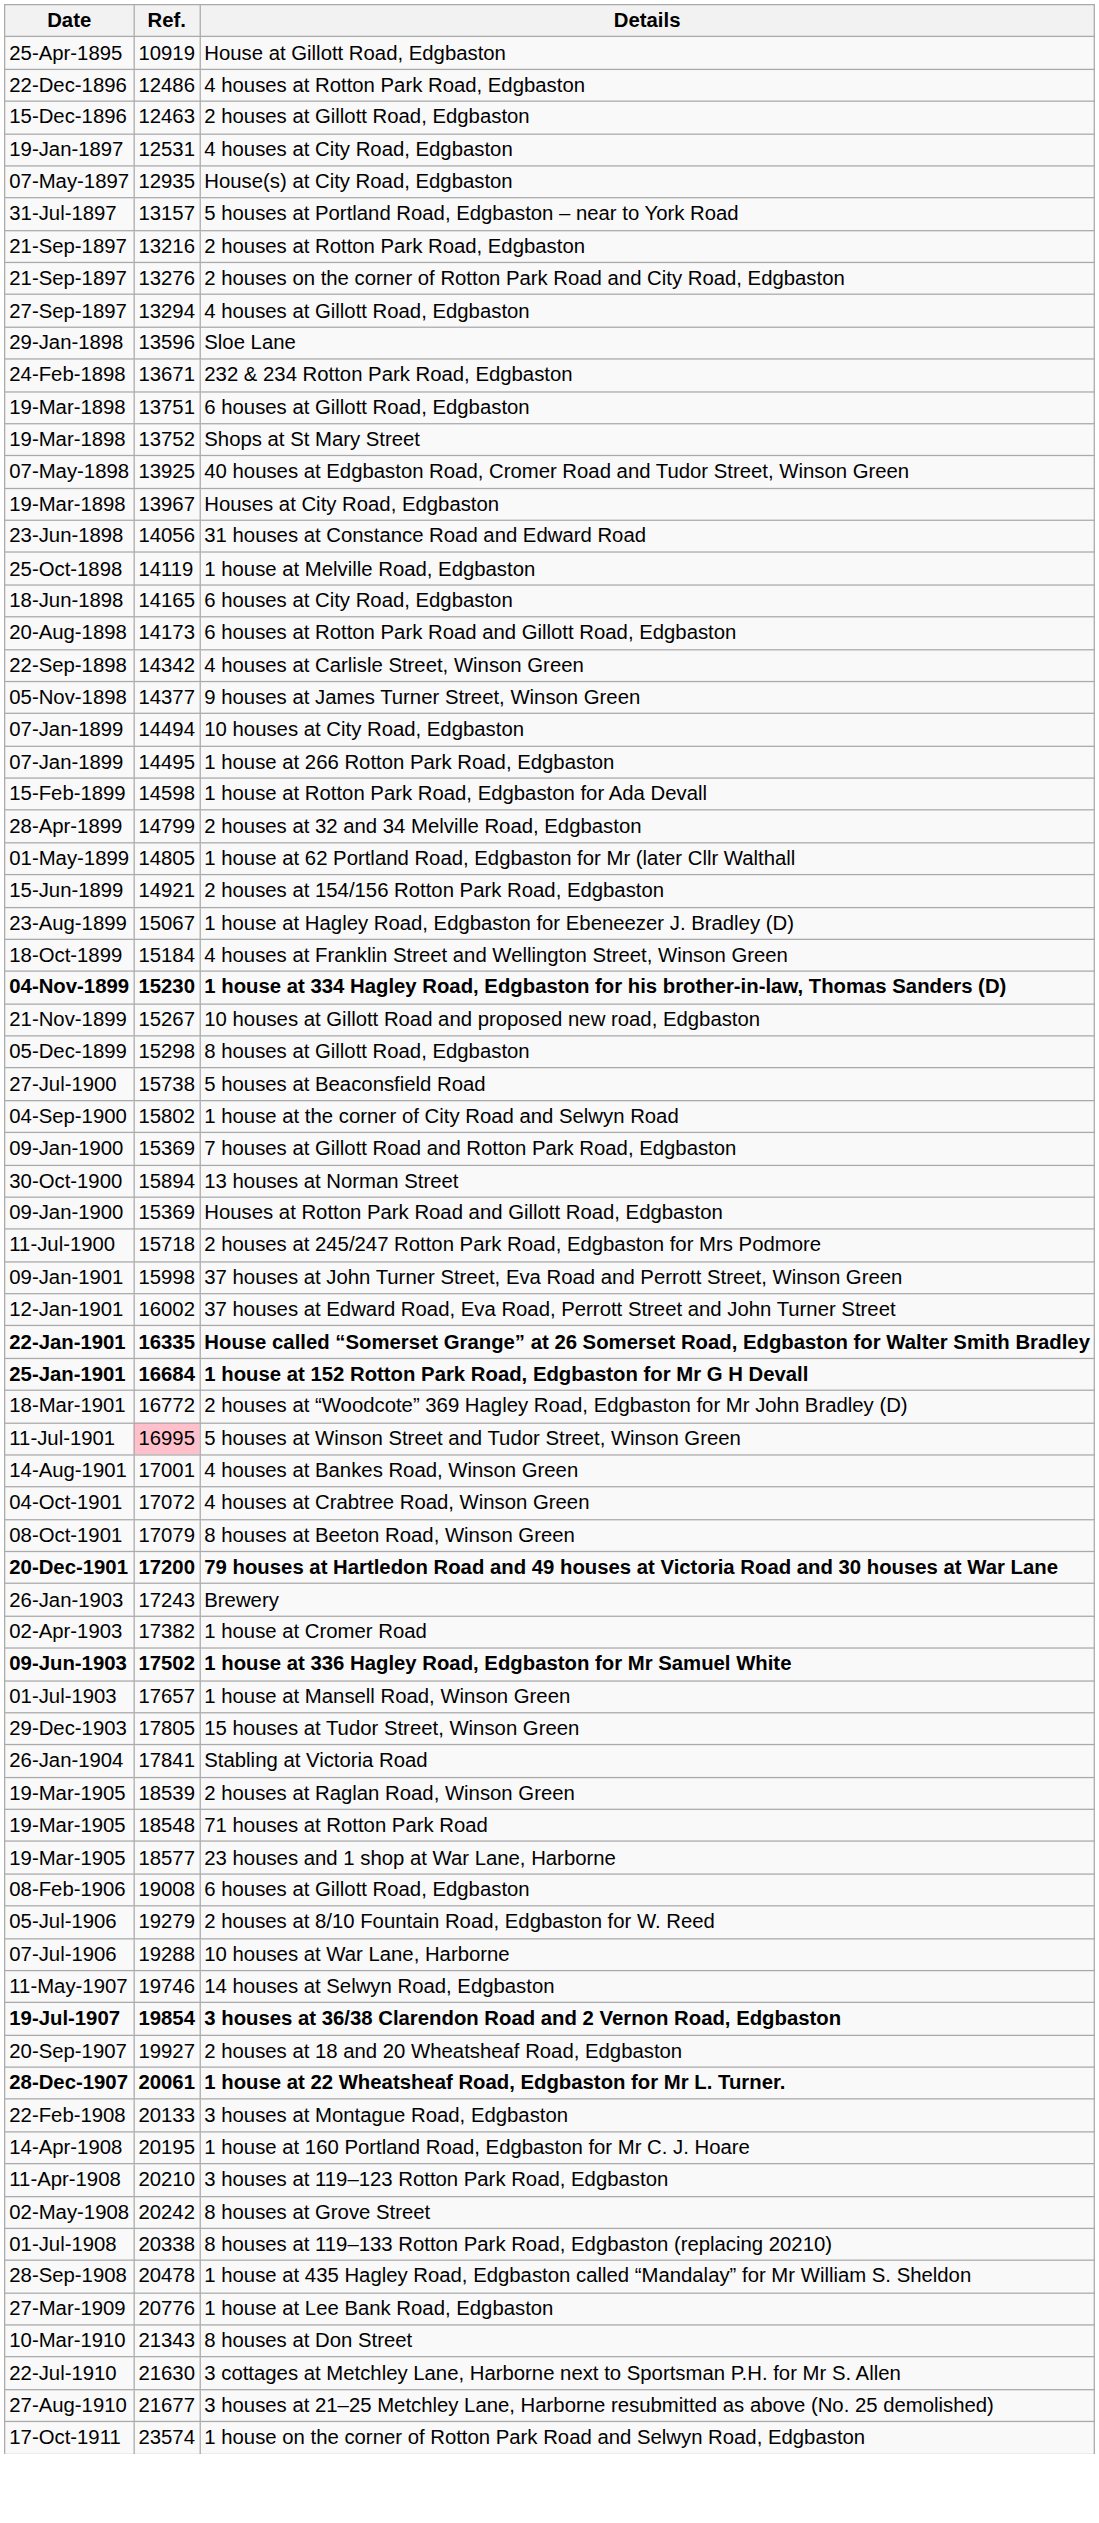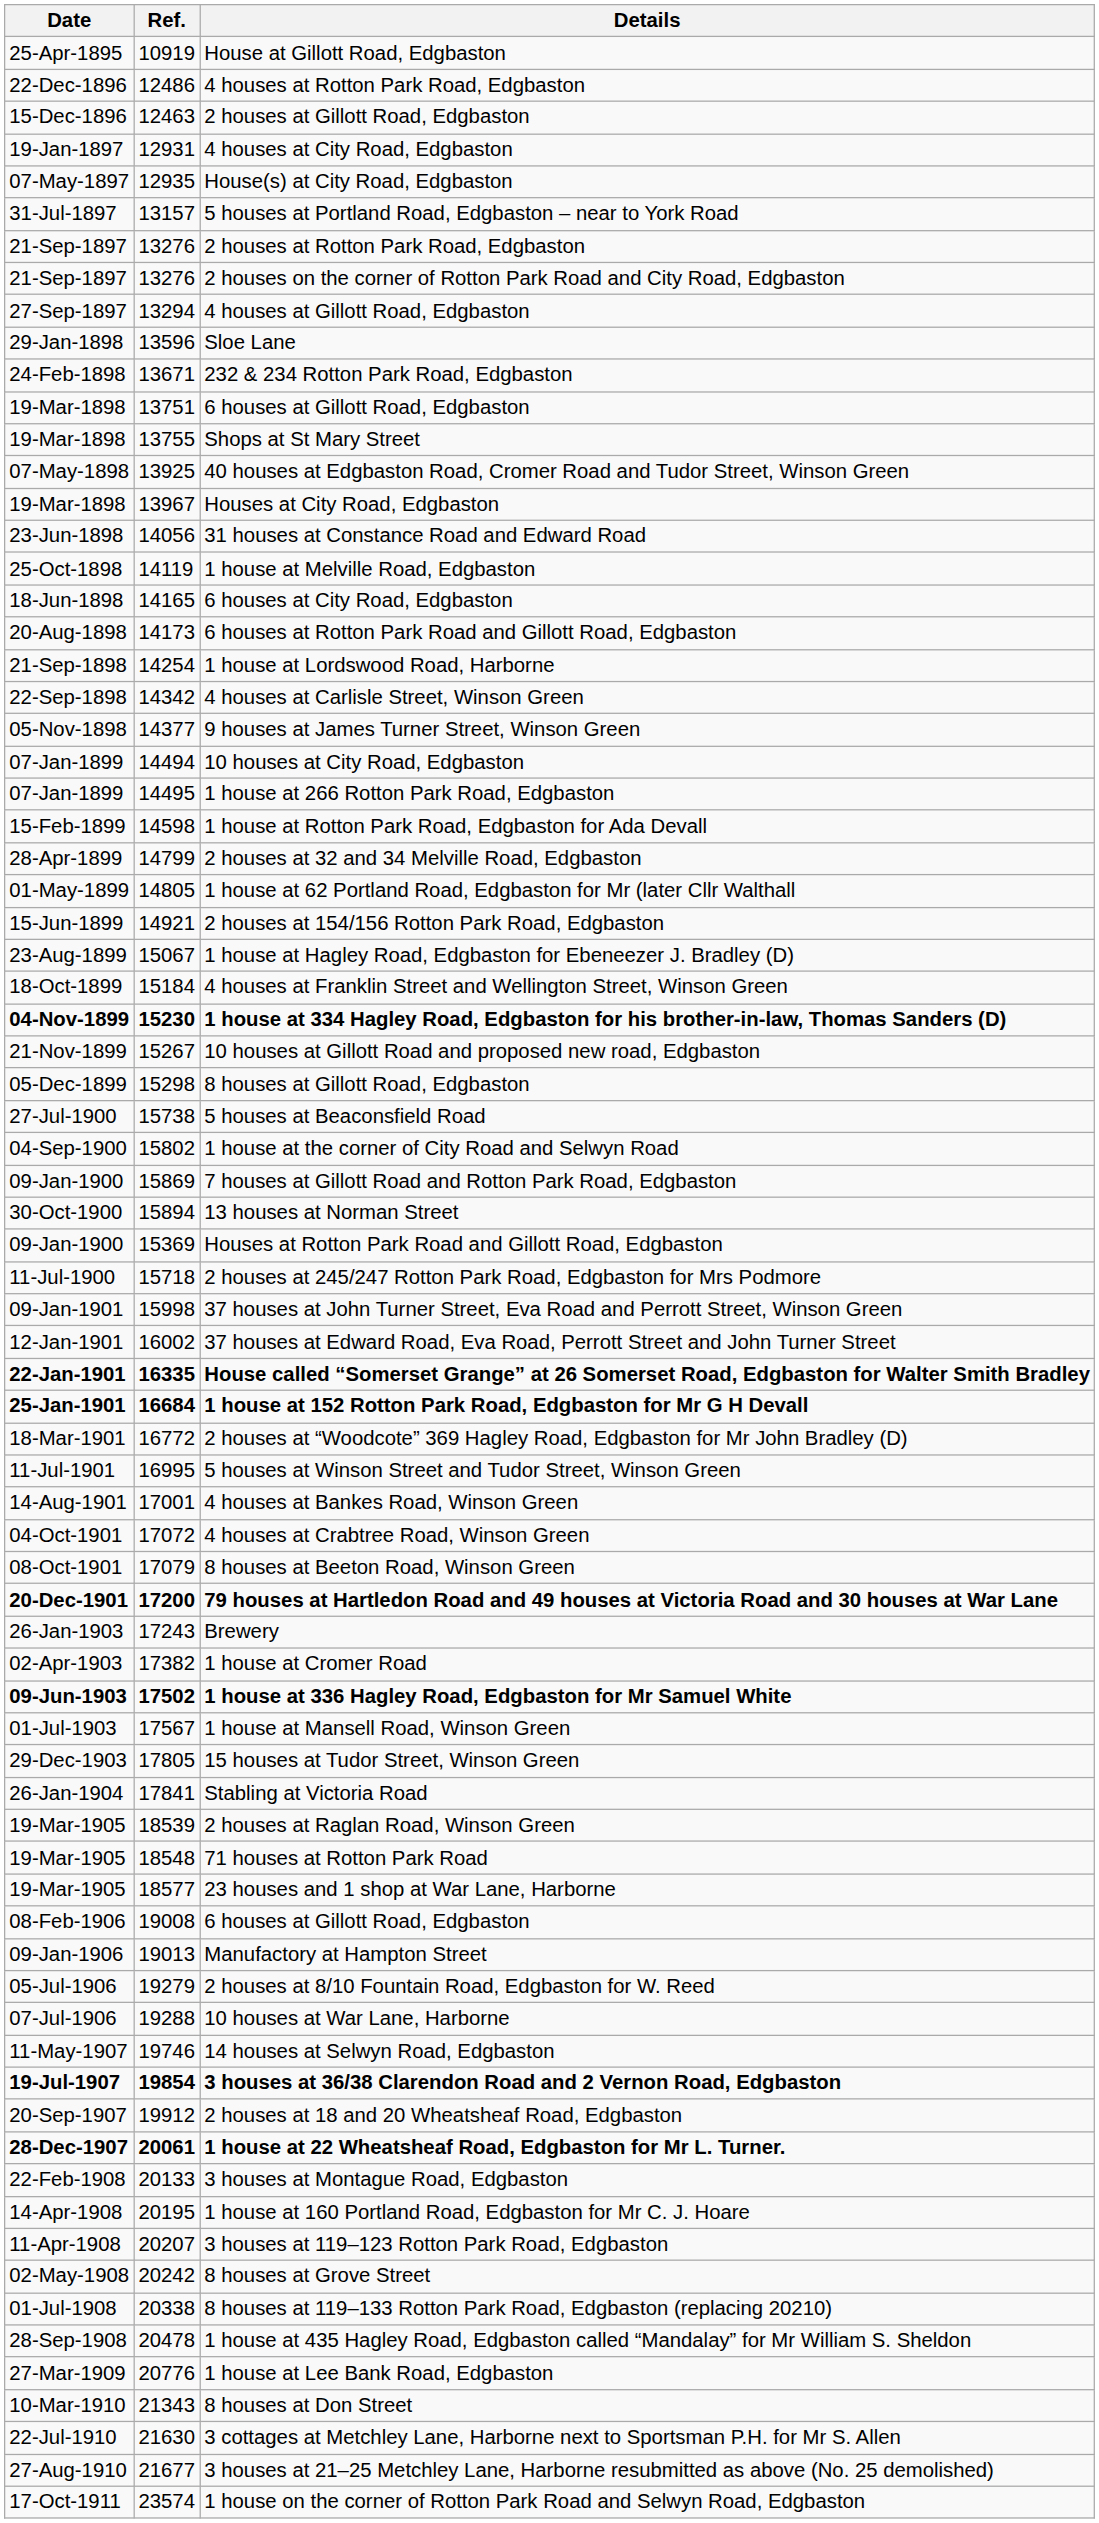 <table class="wikitable sortable">
 <tr>
 <th><strong>Date</strong></th>
 <th><strong>Ref.</strong></th>
 <th><strong>Details</strong></th>
 </tr>
 <tr>
 <td>25‑Apr‑1895</td>
 <td>10919</td>
 <td>House at Gillott Road, Edgbaston</td>
 </tr>
 <tr>
 <td>22‑Dec‑1896</td>
 <td>12486</td>
 <td>4 houses at Rotton Park Road, Edgbaston</td>
 </tr>
 <tr>
 <td>15‑Dec‑1896</td>
 <td>12463</td>
 <td>2 houses at Gillott Road, Edgbaston</td>
 </tr>
 <tr>
 <td>19‑Jan‑1897</td>
-<td>12531</td>
+<td>12931</td>
 <td>4 houses at City Road, Edgbaston</td>
 </tr>
 <tr>
 <td>07‑May‑1897</td>
 <td>12935</td>
 <td>House(s) at City Road, Edgbaston</td>
 </tr>
 <tr>
 <td>31‑Jul‑1897</td>
 <td>13157</td>
 <td>5 houses at Portland Road, Edgbaston – near to York Road</td>
 </tr>
 <tr>
 <td>21‑Sep‑1897</td>
-<td>13216</td>
+<td>13276</td>
 <td>2 houses at Rotton Park Road, Edgbaston</td>
 </tr>
 <tr>
 <td>21‑Sep‑1897</td>
 <td>13276</td>
 <td>2 houses on the corner of Rotton Park Road and City Road, Edgbaston</td>
 </tr>
 <tr>
 <td>27‑Sep‑1897</td>
 <td>13294</td>
 <td>4 houses at Gillott Road, Edgbaston</td>
 </tr>
 <tr>
 <td>29‑Jan‑1898</td>
 <td>13596</td>
 <td>Sloe Lane</td>
 </tr>
 <tr>
 <td>24‑Feb‑1898</td>
 <td>13671</td>
 <td>232 & 234 Rotton Park Road, Edgbaston</td>
 </tr>
 <tr>
 <td>19‑Mar‑1898</td>
 <td>13751</td>
 <td>6 houses at Gillott Road, Edgbaston</td>
 </tr>
 <tr>
 <td>19‑Mar‑1898</td>
-<td>13752</td>
+<td>13755</td>
 <td>Shops at St Mary Street</td>
 </tr>
 <tr>
 <td>07‑May‑1898</td>
 <td>13925</td>
 <td>40 houses at Edgbaston Road, Cromer Road and Tudor Street, Winson Green</td>
 </tr>
 <tr>
 <td>19‑Mar‑1898</td>
 <td>13967</td>
 <td>Houses at City Road, Edgbaston</td>
 </tr>
 <tr>
 <td>23‑Jun‑1898</td>
 <td>14056</td>
 <td>31 houses at Constance Road and Edward Road</td>
 </tr>
 <tr>
 <td>25‑Oct‑1898</td>
 <td>14119</td>
 <td>1 house at Melville Road, Edgbaston</td>
 </tr>
 <tr>
 <td>18‑Jun‑1898</td>
 <td>14165</td>
 <td>6 houses at City Road, Edgbaston</td>
 </tr>
 <tr>
 <td>20‑Aug‑1898</td>
 <td>14173</td>
 <td>6 houses at Rotton Park Road and Gillott Road, Edgbaston</td>
+</tr>
+<tr>
+<td>21‑Sep‑1898</td>
+<td>14254</td>
+<td>1 house at Lordswood Road, Harborne</td>
 </tr>
 <tr>
 <td>22‑Sep‑1898</td>
 <td>14342</td>
 <td>4 houses at Carlisle Street, Winson Green</td>
 </tr>
 <tr>
 <td>05‑Nov‑1898</td>
 <td>14377</td>
 <td>9 houses at James Turner Street, Winson Green</td>
 </tr>
 <tr>
 <td>07‑Jan‑1899</td>
 <td>14494</td>
 <td>10 houses at City Road, Edgbaston</td>
 </tr>
 <tr>
 <td>07‑Jan‑1899</td>
 <td>14495</td>
 <td>1 house at 266 Rotton Park Road, Edgbaston</td>
 </tr>
 <tr>
 <td>15‑Feb‑1899</td>
 <td>14598</td>
 <td>1 house at Rotton Park Road, Edgbaston for Ada Devall</td>
 </tr>
 <tr>
 <td>28‑Apr‑1899</td>
 <td>14799</td>
 <td>2 houses at 32 and 34 Melville Road, Edgbaston</td>
 </tr>
 <tr>
 <td>01‑May‑1899</td>
 <td>14805</td>
 <td>1 house at 62 Portland Road, Edgbaston for Mr (later Cllr Walthall</td>
 </tr>
 <tr>
 <td>15‑Jun‑1899</td>
 <td>14921</td>
 <td>2 houses at 154/156 Rotton Park Road, Edgbaston</td>
 </tr>
 <tr>
 <td>23‑Aug‑1899</td>
 <td>15067</td>
 <td>1 house at Hagley Road, Edgbaston for Ebeneezer J. Bradley (D)</td>
 </tr>
 <tr>
 <td>18‑Oct‑1899</td>
 <td>15184</td>
 <td>4 houses at Franklin Street and Wellington Street, Winson Green</td>
 </tr>
 <tr>
 <td><strong>04‑Nov‑1899</strong></td>
 <td><strong>15230</strong></td>
 <td><strong>1 house at 334 Hagley Road, Edgbaston for his brother-in-law, Thomas Sanders (D)</strong></td>
 </tr>
 <tr>
 <td>21‑Nov‑1899</td>
 <td>15267</td>
 <td>10 houses at Gillott Road and proposed new road, Edgbaston</td>
 </tr>
 <tr>
 <td>05‑Dec‑1899</td>
 <td>15298</td>
 <td>8 houses at Gillott Road, Edgbaston</td>
 </tr>
 <tr>
 <td>27‑Jul‑1900</td>
 <td>15738</td>
 <td>5 houses at Beaconsfield Road</td>
 </tr>
 <tr>
 <td>04‑Sep‑1900</td>
 <td>15802</td>
 <td>1 house at the corner of City Road and Selwyn Road</td>
 </tr>
 <tr>
 <td>09‑Jan‑1900</td>
-<td>15369</td>
+<td>15869</td>
 <td>7 houses at Gillott Road and Rotton Park Road, Edgbaston</td>
 </tr>
 <tr>
 <td>30‑Oct‑1900</td>
 <td>15894</td>
 <td>13 houses at Norman Street</td>
 </tr>
 <tr>
 <td>09‑Jan‑1900</td>
 <td>15369</td>
 <td>Houses at Rotton Park Road and Gillott Road, Edgbaston</td>
 </tr>
 <tr>
 <td>11‑Jul‑1900</td>
 <td>15718</td>
 <td>2 houses at 245/247 Rotton Park Road, Edgbaston for Mrs Podmore</td>
 </tr>
 <tr>
 <td>09‑Jan‑1901</td>
 <td>15998</td>
 <td>37 houses at John Turner Street, Eva Road and Perrott Street, Winson Green</td>
 </tr>
 <tr>
 <td>12‑Jan‑1901</td>
 <td>16002</td>
 <td>37 houses at Edward Road, Eva Road, Perrott Street and John Turner Street</td>
 </tr>
 <tr>
 <td><strong>22‑Jan‑1901</strong></td>
 <td><strong>16335</strong></td>
 <td><strong>House called “Somerset Grange” at 26 Somerset Road, Edgbaston for Walter Smith Bradley</strong></td>
 </tr>
 <tr>
 <td><strong>25‑Jan‑1901</strong></td>
 <td><strong>16684</strong></td>
 <td><strong>1 house at 152 Rotton Park Road, Edgbaston for Mr G H Devall</strong></td>
 </tr>
 <tr>
 <td>18‑Mar‑1901</td>
 <td>16772</td>
 <td>2 houses at “Woodcote” 369 Hagley Road, Edgbaston for Mr John Bradley (D)</td>
 </tr>
 <tr>
 <td>11‑Jul‑1901</td>
-<td style="background: pink;">16995</td>
+<td>16995</td>
 <td>5 houses at Winson Street and Tudor Street, Winson Green</td>
 </tr>
 <tr>
 <td>14‑Aug‑1901</td>
 <td>17001</td>
 <td>4 houses at Bankes Road, Winson Green</td>
 </tr>
 <tr>
 <td>04‑Oct‑1901</td>
 <td>17072</td>
 <td>4 houses at Crabtree Road, Winson Green</td>
 </tr>
 <tr>
 <td>08‑Oct‑1901</td>
 <td>17079</td>
 <td>8 houses at Beeton Road, Winson Green</td>
 </tr>
 <tr>
 <td><strong>20‑Dec‑1901</strong></td>
 <td><strong>17200</strong></td>
 <td><strong>79 houses at Hartledon Road and 49 houses at Victoria Road and 30 houses at War Lane</strong></td>
 </tr>
 <tr>
 <td>26‑Jan‑1903</td>
 <td>17243</td>
 <td>Brewery</td>
 </tr>
 <tr>
 <td>02‑Apr‑1903</td>
 <td>17382</td>
 <td>1 house at Cromer Road</td>
 </tr>
 <tr>
 <td><strong>09‑Jun‑1903</strong></td>
 <td><strong>17502</strong></td>
 <td><strong>1 house at 336 Hagley Road, Edgbaston for Mr Samuel White</strong></td>
 </tr>
 <tr>
 <td>01‑Jul‑1903</td>
-<td>17657</td>
+<td>17567</td>
 <td>1 house at Mansell Road, Winson Green</td>
 </tr>
 <tr>
 <td>29‑Dec‑1903</td>
 <td>17805</td>
 <td>15 houses at Tudor Street, Winson Green</td>
 </tr>
 <tr>
 <td>26‑Jan‑1904</td>
 <td>17841</td>
 <td>Stabling at Victoria Road</td>
 </tr>
 <tr>
 <td>19‑Mar‑1905</td>
 <td>18539</td>
 <td>2 houses at Raglan Road, Winson Green</td>
 </tr>
 <tr>
 <td>19‑Mar‑1905</td>
 <td>18548</td>
 <td>71 houses at Rotton Park Road</td>
 </tr>
 <tr>
 <td>19‑Mar‑1905</td>
 <td>18577</td>
 <td>23 houses and 1 shop at War Lane, Harborne</td>
 </tr>
 <tr>
 <td>08‑Feb‑1906</td>
 <td>19008</td>
 <td>6 houses at Gillott Road, Edgbaston</td>
 </tr>
 <tr>
+<td>09‑Jan‑1906</td>
+<td>19013</td>
+<td>Manufactory at Hampton Street</td>
+</tr>
+<tr>
 <td>05‑Jul‑1906</td>
 <td>19279</td>
 <td>2 houses at 8/10 Fountain Road, Edgbaston for W. Reed</td>
 </tr>
 <tr>
 <td>07‑Jul‑1906</td>
 <td>19288</td>
 <td>10 houses at War Lane, Harborne</td>
 </tr>
 <tr>
 <td>11‑May‑1907</td>
 <td>19746</td>
 <td>14 houses at Selwyn Road, Edgbaston</td>
 </tr>
 <tr>
 <td><strong>19‑Jul‑1907</strong></td>
 <td><strong>19854</strong></td>
 <td><strong>3 houses at 36/38 Clarendon Road and 2 Vernon Road, Edgbaston</strong></td>
 </tr>
 <tr>
 <td>20‑Sep‑1907</td>
-<td>19927</td>
+<td>19912</td>
 <td>2 houses at 18 and 20 Wheatsheaf Road, Edgbaston</td>
 </tr>
 <tr>
 <td><strong>28‑Dec‑1907</strong></td>
 <td><strong>20061</strong></td>
 <td><strong>1 house at 22 Wheatsheaf Road, Edgbaston for Mr L. Turner.</strong></td>
 </tr>
 <tr>
 <td>22‑Feb‑1908</td>
 <td>20133</td>
 <td>3 houses at Montague Road, Edgbaston</td>
 </tr>
 <tr>
 <td>14‑Apr‑1908</td>
 <td>20195</td>
 <td>1 house at 160 Portland Road, Edgbaston for Mr C. J. Hoare</td>
 </tr>
 <tr>
 <td>11‑Apr‑1908</td>
-<td>20210</td>
+<td>20207</td>
 <td>3 houses at 119–123 Rotton Park Road, Edgbaston</td>
 </tr>
 <tr>
 <td>02‑May‑1908</td>
 <td>20242</td>
 <td>8 houses at Grove Street</td>
 </tr>
 <tr>
 <td>01‑Jul‑1908</td>
 <td>20338</td>
 <td>8 houses at 119–133 Rotton Park Road, Edgbaston (replacing 20210)</td>
 </tr>
 <tr>
 <td>28‑Sep‑1908</td>
 <td>20478</td>
 <td>1 house at 435 Hagley Road, Edgbaston called “Mandalay” for Mr William S. Sheldon</td>
 </tr>
 <tr>
 <td>27‑Mar‑1909</td>
 <td>20776</td>
 <td>1 house at Lee Bank Road, Edgbaston</td>
 </tr>
 <tr>
 <td>10‑Mar‑1910</td>
 <td>21343</td>
 <td>8 houses at Don Street</td>
 </tr>
 <tr>
 <td>22‑Jul‑1910</td>
 <td>21630</td>
 <td>3 cottages at Metchley Lane, Harborne next to Sportsman P.H. for Mr S. Allen</td>
 </tr>
 <tr>
 <td>27‑Aug‑1910</td>
 <td>21677</td>
 <td>3 houses at 21–25 Metchley Lane, Harborne resubmitted as above (No. 25 demolished)</td>
 </tr>
 <tr>
 <td>17‑Oct‑1911</td>
 <td>23574</td>
 <td>1 house on the corner of Rotton Park Road and Selwyn Road, Edgbaston</td>
 </tr>
 </table>
